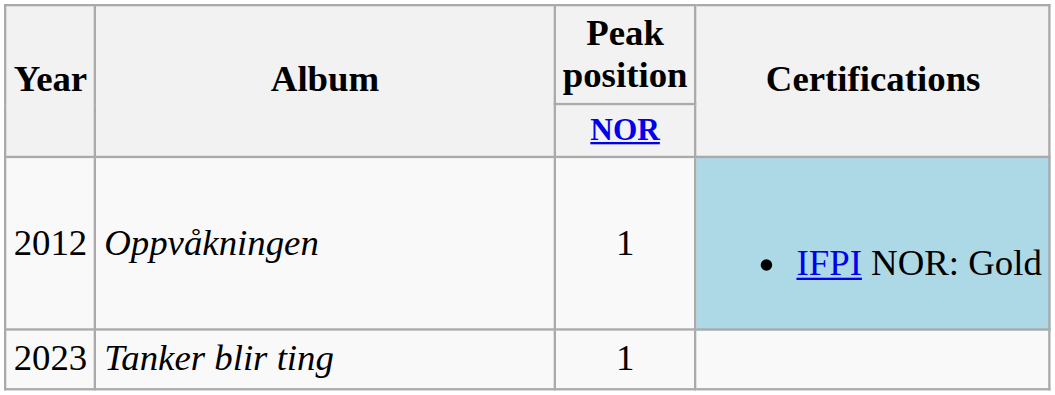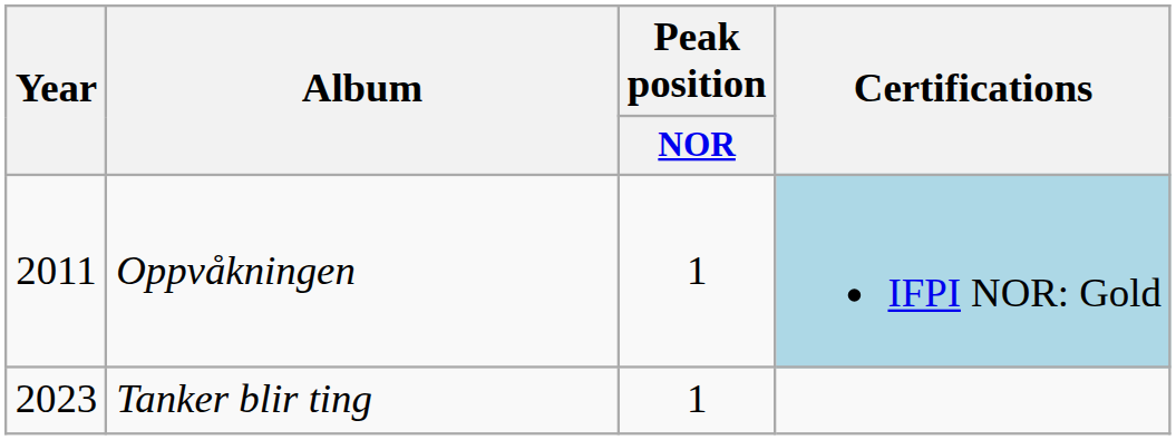 <table class="wikitable plainrowheaders" style="text-align:center;">
 <tr>
 <th scope="col" rowspan="2">Year</th>
 <th scope="col" rowspan="2" style="width:12em;">Album</th>
 <th scope="col">Peak position</th>
 <th scope="col" rowspan="2">Certifications</th>
 </tr>
 <tr>
 <th scope="col" style="width:3em;font-size:85%;"><a href='#'>NOR</a><br></th>
 </tr>
 <tr>
-<td>2012</td>
+<td>2011</td>
 <td style="text-align:left;"><em>Oppvåkningen</em></td>
 <td>1</td>
 <td style="background: lightblue; text-align:left;"><br><ul><li><a href='#'>IFPI</a> NOR: Gold</li></ul></td>
 </tr>
 <tr>
 <td>2023</td>
 <td style="text-align:left;"><em>Tanker blir ting</em></td>
 <td>1<br></td>
 <td style="text-align:left;"></td>
 </tr>
 </table>
